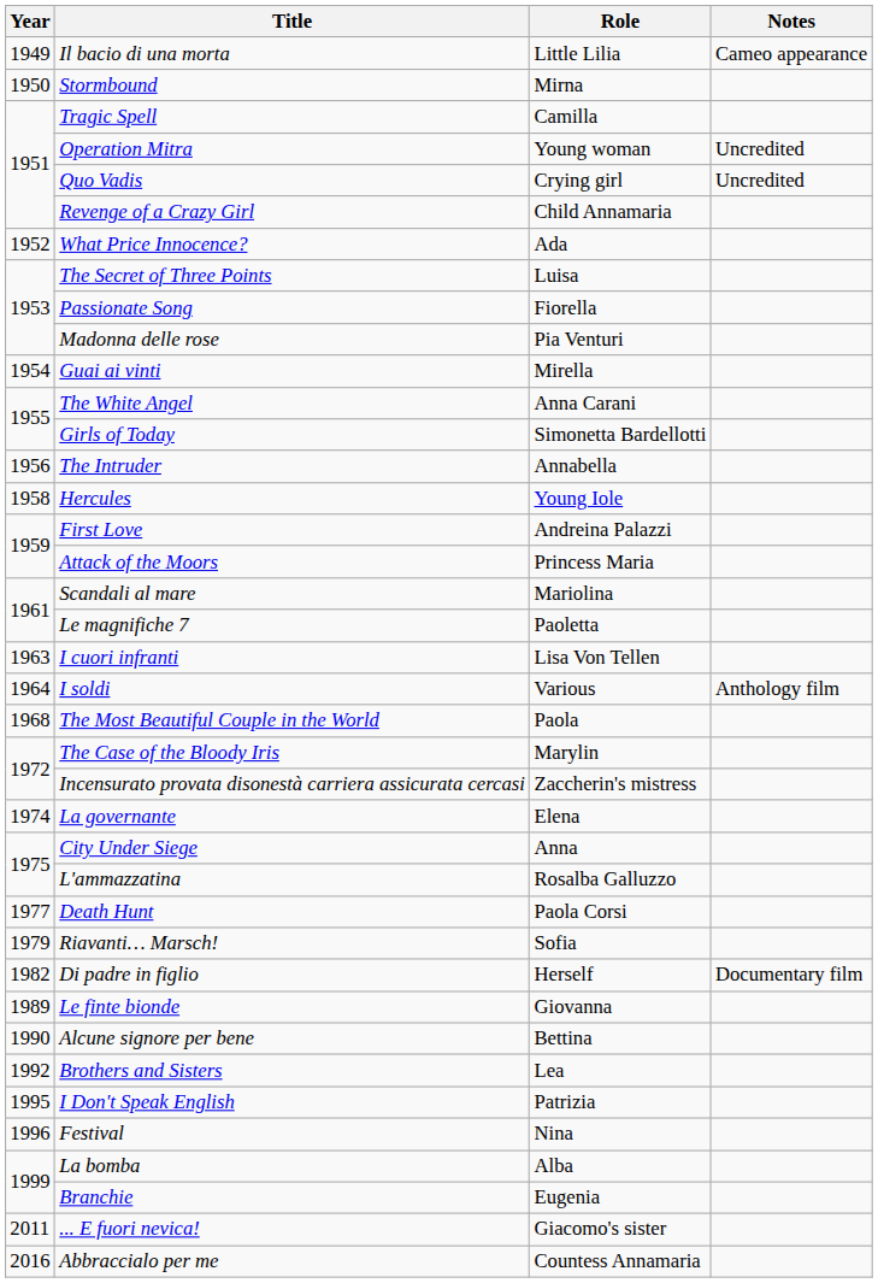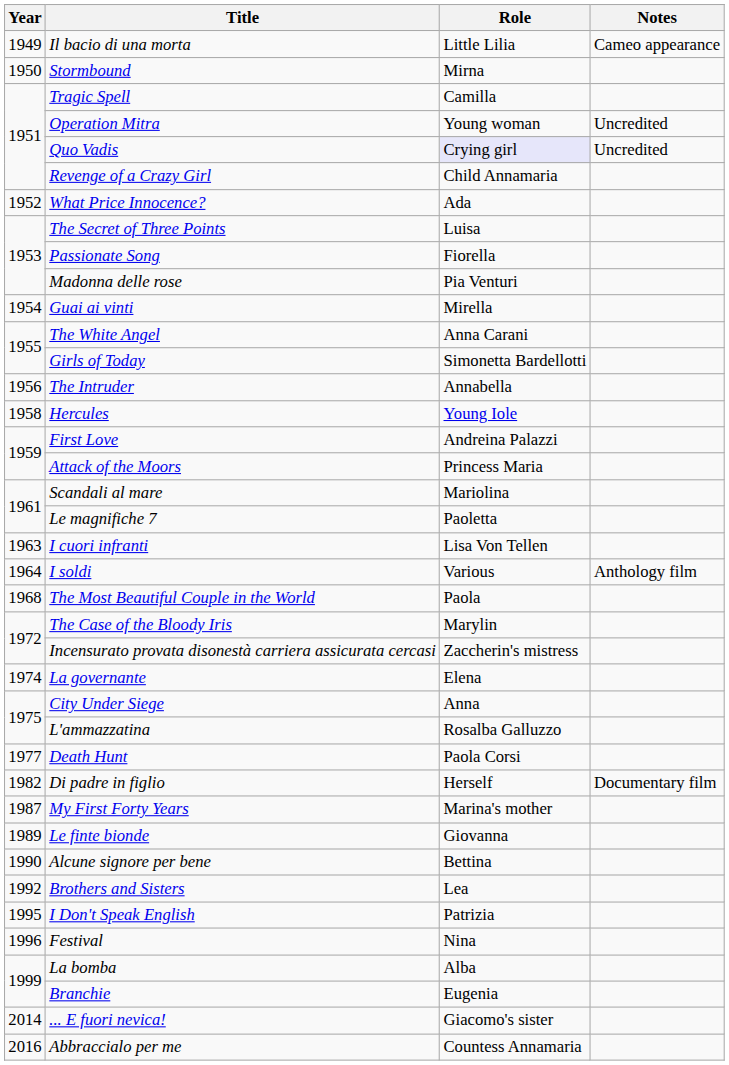 <table class="wikitable plainrowheaders sortable">
 <tr>
 <th scope="col">Year</th>
 <th scope="col">Title</th>
 <th scope="col">Role</th>
 <th scope="col" class="unsortable">Notes</th>
 </tr>
 <tr>
 <td>1949</td>
 <td><em>Il bacio di una morta</em></td>
 <td>Little Lilia</td>
 <td>Cameo appearance</td>
 </tr>
 <tr>
 <td>1950</td>
 <td><em><a href='#'>Stormbound</a></em></td>
 <td>Mirna</td>
 <td></td>
 </tr>
 <tr>
 <td rowspan="4">1951</td>
 <td><em><a href='#'>Tragic Spell</a></em></td>
 <td>Camilla</td>
 <td></td>
 </tr>
 <tr>
 <td><em><a href='#'>Operation Mitra</a></em></td>
 <td>Young woman</td>
 <td>Uncredited</td>
 </tr>
 <tr>
 <td><em><a href='#'>Quo Vadis</a></em></td>
-<td>Crying girl</td>
+<td style="background: lavender;">Crying girl</td>
 <td>Uncredited</td>
 </tr>
 <tr>
 <td><em><a href='#'>Revenge of a Crazy Girl</a></em></td>
 <td>Child Annamaria</td>
 <td></td>
 </tr>
 <tr>
 <td>1952</td>
 <td><em><a href='#'>What Price Innocence?</a></em></td>
 <td>Ada</td>
 <td></td>
 </tr>
 <tr>
 <td rowspan="3">1953</td>
 <td><em><a href='#'>The Secret of Three Points</a></em></td>
 <td>Luisa</td>
 <td></td>
 </tr>
 <tr>
 <td><em><a href='#'>Passionate Song</a></em></td>
 <td>Fiorella</td>
 <td></td>
 </tr>
 <tr>
 <td><em>Madonna delle rose</em></td>
 <td>Pia Venturi</td>
 <td></td>
 </tr>
 <tr>
 <td>1954</td>
 <td><em><a href='#'>Guai ai vinti</a></em></td>
 <td>Mirella</td>
 <td></td>
 </tr>
 <tr>
 <td rowspan="2">1955</td>
 <td><em><a href='#'>The White Angel</a></em></td>
 <td>Anna Carani</td>
 <td></td>
 </tr>
 <tr>
 <td><em><a href='#'>Girls of Today</a></em></td>
 <td>Simonetta Bardellotti</td>
 <td></td>
 </tr>
 <tr>
 <td>1956</td>
 <td><em><a href='#'>The Intruder</a></em></td>
 <td>Annabella</td>
 <td></td>
 </tr>
 <tr>
 <td>1958</td>
 <td><em><a href='#'>Hercules</a></em></td>
 <td><a href='#'>Young Iole</a></td>
 <td></td>
 </tr>
 <tr>
 <td rowspan="2">1959</td>
 <td><em><a href='#'>First Love</a></em></td>
 <td>Andreina Palazzi</td>
 <td></td>
 </tr>
 <tr>
 <td><em><a href='#'>Attack of the Moors</a></em></td>
 <td>Princess Maria</td>
 <td></td>
 </tr>
 <tr>
 <td rowspan="2">1961</td>
 <td><em>Scandali al mare</em></td>
 <td>Mariolina</td>
 <td></td>
 </tr>
 <tr>
 <td><em>Le magnifiche 7</em></td>
 <td>Paoletta</td>
 <td></td>
 </tr>
 <tr>
 <td>1963</td>
 <td><em><a href='#'>I cuori infranti</a></em></td>
 <td>Lisa Von Tellen</td>
 <td></td>
 </tr>
 <tr>
 <td>1964</td>
 <td><em><a href='#'>I soldi</a></em></td>
 <td>Various</td>
 <td>Anthology film</td>
 </tr>
 <tr>
 <td>1968</td>
 <td><em><a href='#'>The Most Beautiful Couple in the World</a></em></td>
 <td>Paola</td>
 <td></td>
 </tr>
 <tr>
 <td rowspan="2">1972</td>
 <td><em><a href='#'>The Case of the Bloody Iris</a></em></td>
 <td>Marylin</td>
 <td></td>
 </tr>
 <tr>
 <td><em>Incensurato provata disonestà carriera assicurata cercasi</em></td>
 <td>Zaccherin's mistress</td>
 <td></td>
 </tr>
 <tr>
 <td>1974</td>
 <td><em><a href='#'>La governante</a></em></td>
 <td>Elena</td>
 <td></td>
 </tr>
 <tr>
 <td rowspan="2">1975</td>
 <td><em><a href='#'>City Under Siege</a></em></td>
 <td>Anna</td>
 <td></td>
 </tr>
 <tr>
 <td><em>L'ammazzatina</em></td>
 <td>Rosalba Galluzzo</td>
 <td></td>
 </tr>
 <tr>
 <td>1977</td>
 <td><em><a href='#'>Death Hunt</a></em></td>
 <td>Paola Corsi</td>
 <td></td>
 </tr>
 <tr>
-<td>1979</td>
-<td><em>Riavanti… Marsch!</em></td>
-<td>Sofia</td>
-<td></td>
-</tr>
-<tr>
 <td>1982</td>
 <td><em>Di padre in figlio</em></td>
 <td>Herself</td>
 <td>Documentary film</td>
+</tr>
+<tr>
+<td>1987</td>
+<td><em><a href='#'>My First Forty Years</a></em></td>
+<td>Marina's mother</td>
+<td></td>
 </tr>
 <tr>
 <td>1989</td>
 <td><em><a href='#'>Le finte bionde</a></em></td>
 <td>Giovanna</td>
 <td></td>
 </tr>
 <tr>
 <td>1990</td>
 <td><em>Alcune signore per bene</em></td>
 <td>Bettina</td>
 <td></td>
 </tr>
 <tr>
 <td>1992</td>
 <td><em><a href='#'>Brothers and Sisters</a></em></td>
 <td>Lea</td>
 <td></td>
 </tr>
 <tr>
 <td>1995</td>
 <td><em><a href='#'>I Don't Speak English</a></em></td>
 <td>Patrizia</td>
 <td></td>
 </tr>
 <tr>
 <td>1996</td>
 <td><em>Festival</em></td>
 <td>Nina</td>
 <td></td>
 </tr>
 <tr>
 <td rowspan="2">1999</td>
 <td><em>La bomba</em></td>
 <td>Alba</td>
 <td></td>
 </tr>
 <tr>
 <td><em><a href='#'>Branchie</a></em></td>
 <td>Eugenia</td>
 <td></td>
 </tr>
 <tr>
-<td>2011</td>
+<td>2014</td>
 <td><em><a href='#'>... E fuori nevica!</a></em></td>
 <td>Giacomo's sister</td>
 <td></td>
 </tr>
 <tr>
 <td>2016</td>
 <td><em>Abbraccialo per me</em></td>
 <td>Countess Annamaria</td>
 <td></td>
 </tr>
 </table>
